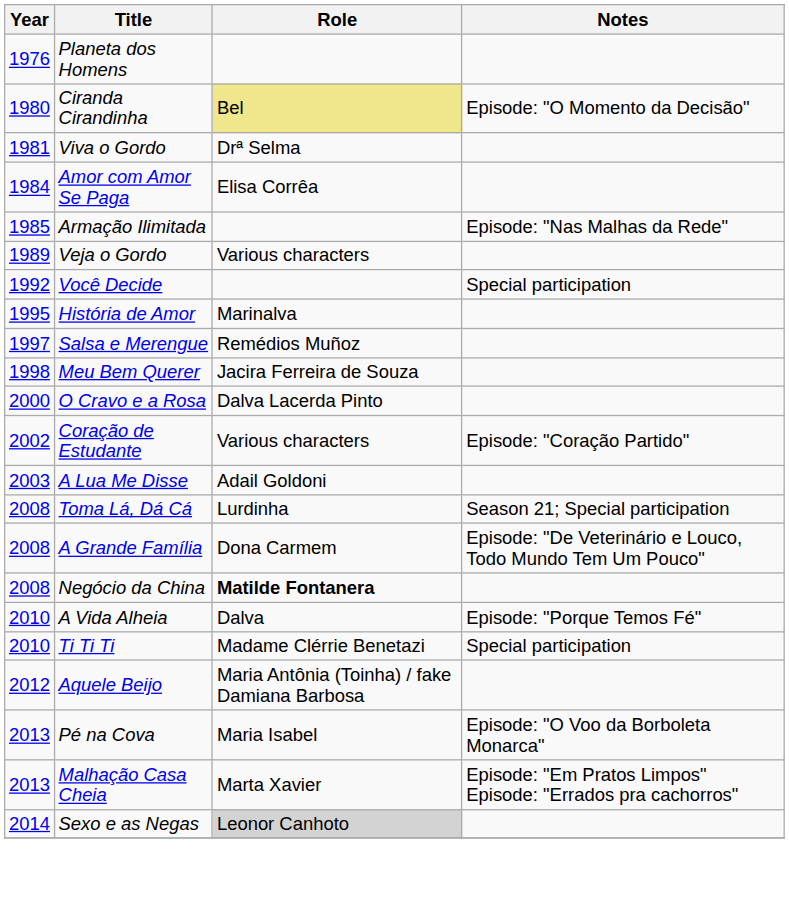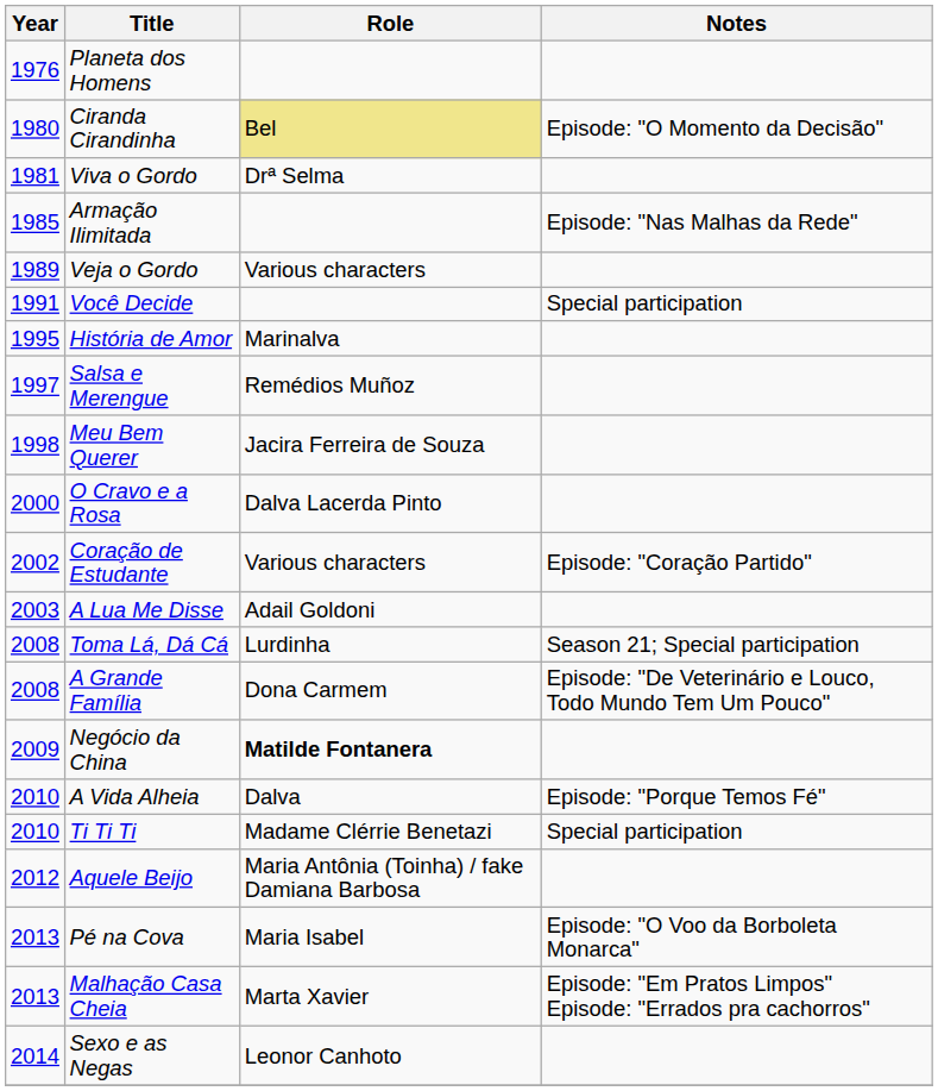 <table class="wikitable" style="font-size: 90%;">
 <tr>
 <th>Year</th>
 <th>Title</th>
 <th>Role</th>
 <th>Notes</th>
 </tr>
 <tr>
 <td><a href='#'>1976</a></td>
 <td><em>Planeta dos Homens</em></td>
 <td></td>
 <td></td>
 </tr>
 <tr>
 <td><a href='#'>1980</a></td>
 <td><em>Ciranda Cirandinha</em></td>
 <td style="background: khaki;">Bel</td>
 <td>Episode: "O Momento da Decisão"</td>
 </tr>
 <tr>
 <td><a href='#'>1981</a></td>
 <td><em>Viva o Gordo</em></td>
 <td>Drª Selma</td>
 <td></td>
 </tr>
 <tr>
-<td><a href='#'>1984</a></td>
-<td><em><a href='#'>Amor com Amor Se Paga</a></em></td>
-<td>Elisa Corrêa</td>
-<td></td>
-</tr>
-<tr>
 <td><a href='#'>1985</a></td>
 <td><em>Armação Ilimitada</em></td>
 <td></td>
 <td>Episode: "Nas Malhas da Rede"</td>
 </tr>
 <tr>
 <td><a href='#'>1989</a></td>
 <td><em>Veja o Gordo</em></td>
 <td>Various characters</td>
 <td></td>
 </tr>
 <tr>
-<td><a href='#'>1992</a></td>
+<td><a href='#'>1991</a></td>
 <td><em><a href='#'>Você Decide</a></em></td>
 <td></td>
 <td>Special participation</td>
 </tr>
 <tr>
 <td><a href='#'>1995</a></td>
 <td><em><a href='#'>História de Amor</a></em></td>
 <td>Marinalva</td>
 <td></td>
 </tr>
 <tr>
 <td><a href='#'>1997</a></td>
 <td><em><a href='#'>Salsa e Merengue</a></em></td>
 <td>Remédios Muñoz</td>
 <td></td>
 </tr>
 <tr>
 <td><a href='#'>1998</a></td>
 <td><em><a href='#'>Meu Bem Querer</a></em></td>
 <td>Jacira Ferreira de Souza</td>
 <td></td>
 </tr>
 <tr>
 <td><a href='#'>2000</a></td>
 <td><em><a href='#'>O Cravo e a Rosa</a></em></td>
 <td>Dalva Lacerda Pinto</td>
 <td></td>
 </tr>
 <tr>
 <td><a href='#'>2002</a></td>
 <td><em><a href='#'>Coração de Estudante</a></em></td>
 <td>Various characters</td>
 <td>Episode: "Coração Partido"</td>
 </tr>
 <tr>
 <td><a href='#'>2003</a></td>
 <td><em><a href='#'>A Lua Me Disse</a></em></td>
 <td>Adail Goldoni</td>
 <td></td>
 </tr>
 <tr>
 <td><a href='#'>2008</a></td>
 <td><em><a href='#'>Toma Lá, Dá Cá</a></em></td>
 <td>Lurdinha</td>
 <td>Season 21; Special participation</td>
 </tr>
 <tr>
 <td><a href='#'>2008</a></td>
 <td><em><a href='#'>A Grande Família</a></em></td>
 <td>Dona Carmem</td>
 <td>Episode: "De Veterinário e Louco, Todo Mundo Tem Um Pouco"</td>
 </tr>
 <tr>
-<td><a href='#'>2008</a></td>
+<td><a href='#'>2009</a></td>
 <td><em>Negócio da China</em></td>
 <td><strong>Matilde Fontanera</strong></td>
 <td></td>
 </tr>
 <tr>
 <td><a href='#'>2010</a></td>
 <td><em>A Vida Alheia</em></td>
 <td>Dalva</td>
 <td>Episode: "Porque Temos Fé"</td>
 </tr>
 <tr>
 <td><a href='#'>2010</a></td>
 <td><em><a href='#'>Ti Ti Ti</a></em></td>
 <td>Madame Clérrie Benetazi</td>
 <td>Special participation</td>
 </tr>
 <tr>
 <td><a href='#'>2012</a></td>
 <td><em><a href='#'>Aquele Beijo</a></em></td>
 <td>Maria Antônia (Toinha) / fake Damiana Barbosa</td>
 <td></td>
 </tr>
 <tr>
 <td><a href='#'>2013</a></td>
 <td><em>Pé na Cova</em></td>
 <td>Maria Isabel</td>
 <td>Episode: "O Voo da Borboleta Monarca"</td>
 </tr>
 <tr>
 <td><a href='#'>2013</a></td>
 <td><em><a href='#'>Malhação Casa Cheia</a></em></td>
 <td>Marta Xavier</td>
 <td>Episode: "Em Pratos Limpos"<br>Episode: "Errados pra cachorros"</td>
 </tr>
 <tr>
 <td><a href='#'>2014</a></td>
 <td><em>Sexo e as Negas</em></td>
-<td style="background: lightgrey;">Leonor Canhoto</td>
+<td>Leonor Canhoto</td>
 <td></td>
 </tr>
 <tr>
 </tr>
 </table>
